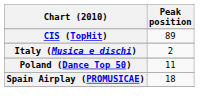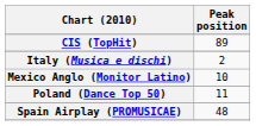 <table class="wikitable sortable plainrowheaders" style="text-align:center">
 <tr>
 <th>Chart (2010)</th>
 <th>Peak<br>position</th>
 </tr>
 <tr>
 </tr>
 <tr>
 </tr>
 <tr>
 </tr>
 <tr>
 </tr>
 <tr>
 </tr>
 <tr>
 <th scope="row"><a href='#'>CIS</a> (<a href='#'>TopHit</a>)</th>
 <td>89</td>
 </tr>
 <tr>
 </tr>
 <tr>
 </tr>
 <tr>
 </tr>
 <tr>
 </tr>
 <tr>
 </tr>
 <tr>
 </tr>
 <tr>
 </tr>
 <tr>
 <th scope="row">Italy (<em><a href='#'>Musica e dischi</a></em>)</th>
 <td>2</td>
 </tr>
 <tr>
+<th scope="row">Mexico Anglo (<a href='#'>Monitor Latino</a>)</th>
+<td style="text-align:center;">10</td>
+</tr>
+<tr>
 </tr>
 <tr>
 </tr>
 <tr>
 </tr>
 <tr>
 <th scope="row">Poland (<a href='#'>Dance Top 50</a>)</th>
 <td>11</td>
 </tr>
 <tr>
 </tr>
 <tr>
 </tr>
 <tr>
 </tr>
 <tr>
 <th scope="row">Spain Airplay (<a href='#'>PROMUSICAE</a>)</th>
-<td>18</td>
+<td>48</td>
 </tr>
 <tr>
 </tr>
 <tr>
 </tr>
 <tr>
 </tr>
 <tr>
 </tr>
 <tr>
 </tr>
 <tr>
 </tr>
 <tr>
 </tr>
 </table>
